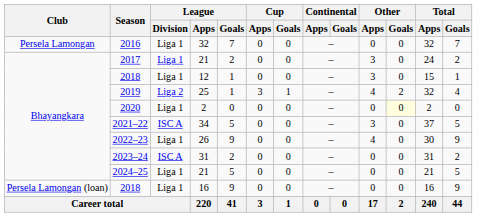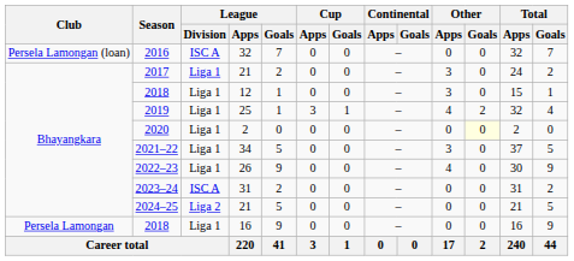 <table class="wikitable" style="text-align:center">
 <tr>
 <th rowspan="2">Club</th>
 <th rowspan="2">Season</th>
 <th colspan="3">League</th>
 <th colspan="2">Cup</th>
 <th colspan="2">Continental</th>
 <th colspan="2">Other</th>
 <th colspan="2">Total</th>
 </tr>
 <tr>
 <th>Division</th>
 <th>Apps</th>
 <th>Goals</th>
 <th>Apps</th>
 <th>Goals</th>
 <th>Apps</th>
 <th>Goals</th>
 <th>Apps</th>
 <th>Goals</th>
 <th>Apps</th>
 <th>Goals</th>
 </tr>
 <tr>
-<td rowspan="1" valign="center"><a href='#'>Persela Lamongan</a></td>
+<td rowspan="1" valign="center"><a href='#'>Persela Lamongan</a> (loan)</td>
 <td><a href='#'>2016</a></td>
-<td rowspan="1" valign="center">Liga 1</td>
+<td><a href='#'>ISC A</a></td>
 <td>32</td>
 <td>7</td>
 <td>0</td>
 <td>0</td>
 <td colspan="2">–</td>
 <td>0</td>
 <td>0</td>
 <td>32</td>
 <td>7</td>
 </tr>
 <tr>
 <td rowspan="8" valign="center"><a href='#'>Bhayangkara</a></td>
 <td><a href='#'>2017</a></td>
 <td rowspan="1" valign="center"><a href='#'>Liga 1</a></td>
 <td>21</td>
 <td>2</td>
 <td>0</td>
 <td>0</td>
 <td colspan="2">–</td>
 <td>3</td>
 <td>0</td>
 <td>24</td>
 <td>2</td>
 </tr>
 <tr>
 <td><a href='#'>2018</a></td>
 <td rowspan="1" valign="center">Liga 1</td>
 <td>12</td>
 <td>1</td>
 <td>0</td>
 <td>0</td>
 <td colspan="2">–</td>
 <td>3</td>
 <td>0</td>
 <td>15</td>
 <td>1</td>
 </tr>
 <tr>
 <td><a href='#'>2019</a></td>
-<td><a href='#'>Liga 2</a></td>
+<td rowspan="1" valign="center">Liga 1</td>
 <td>25</td>
 <td>1</td>
 <td>3</td>
 <td>1</td>
 <td colspan="2">–</td>
 <td>4</td>
 <td>2</td>
 <td>32</td>
 <td>4</td>
 </tr>
 <tr>
 <td><a href='#'>2020</a></td>
 <td rowspan="1" valign="center">Liga 1</td>
 <td>2</td>
 <td>0</td>
 <td>0</td>
 <td>0</td>
 <td colspan="2">–</td>
 <td>0</td>
 <td style="background: lightyellow;">0</td>
 <td>2</td>
 <td>0</td>
 </tr>
 <tr>
 <td><a href='#'>2021–22</a></td>
-<td><a href='#'>ISC A</a></td>
+<td rowspan="1" valign="center">Liga 1</td>
 <td>34</td>
 <td>5</td>
 <td>0</td>
 <td>0</td>
 <td colspan="2">–</td>
 <td>3</td>
 <td>0</td>
 <td>37</td>
 <td>5</td>
 </tr>
 <tr>
 <td><a href='#'>2022–23</a></td>
 <td rowspan="1" valign="center">Liga 1</td>
 <td>26</td>
 <td>9</td>
 <td>0</td>
 <td>0</td>
 <td colspan=2>–</td>
 <td>4</td>
 <td>0</td>
 <td>30</td>
 <td>9</td>
 </tr>
 <tr>
 <td><a href='#'>2023–24</a></td>
 <td><a href='#'>ISC A</a></td>
 <td>31</td>
 <td>2</td>
 <td>0</td>
 <td>0</td>
 <td colspan="2">–</td>
 <td>0</td>
 <td>0</td>
 <td>31</td>
 <td>2</td>
 </tr>
 <tr>
 <td><a href='#'>2024–25</a></td>
-<td rowspan="1" valign="center">Liga 1</td>
+<td><a href='#'>Liga 2</a></td>
 <td>21</td>
 <td>5</td>
 <td>0</td>
 <td>0</td>
 <td colspan="2">–</td>
 <td>0</td>
 <td>0</td>
 <td>21</td>
 <td>5</td>
 </tr>
 <tr>
-<td rowspan="1" valign="center"><a href='#'>Persela Lamongan</a> (loan)</td>
+<td rowspan="1" valign="center"><a href='#'>Persela Lamongan</a></td>
 <td><a href='#'>2018</a></td>
 <td rowspan="1" valign="center">Liga 1</td>
 <td>16</td>
 <td>9</td>
 <td>0</td>
 <td>0</td>
 <td colspan="2">–</td>
 <td>0</td>
 <td>0</td>
 <td>16</td>
 <td>9</td>
 </tr>
 <tr>
 <th colspan="3">Career total</th>
 <th>220</th>
 <th>41</th>
 <th>3</th>
 <th>1</th>
 <th>0</th>
 <th>0</th>
 <th>17</th>
 <th>2</th>
 <th>240</th>
 <th>44</th>
 </tr>
 </table>
